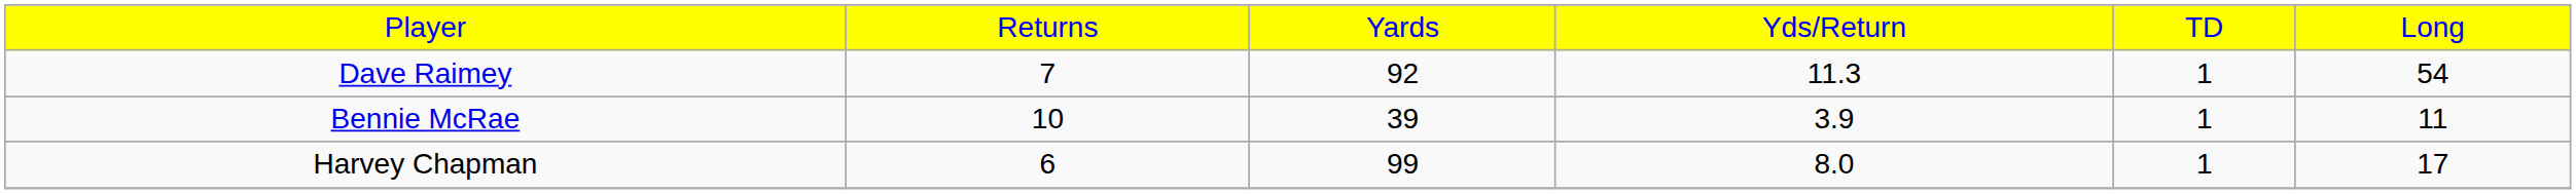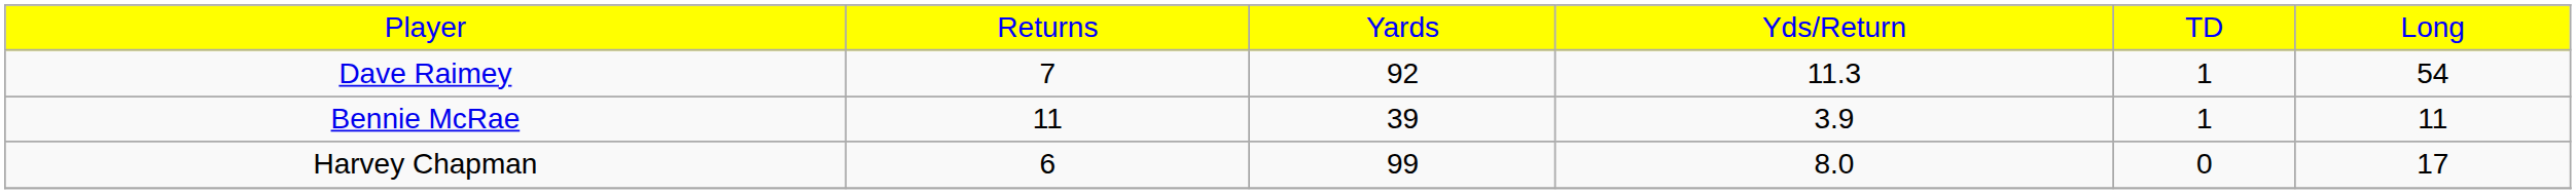 <table class="wikitable" width="90%">
 <tr align="center"  style="background:yellow;color:blue;">
 <td>Player</td>
 <td>Returns</td>
 <td>Yards</td>
 <td>Yds/Return</td>
 <td>TD</td>
 <td>Long</td>
 </tr>
 <tr align="center" bgcolor="">
 <td><a href='#'>Dave Raimey</a></td>
 <td>7</td>
 <td>92</td>
 <td>11.3</td>
 <td>1</td>
 <td>54</td>
 </tr>
 <tr align="center" bgcolor="">
 <td><a href='#'>Bennie McRae</a></td>
-<td>10</td>
+<td>11</td>
 <td>39</td>
 <td>3.9</td>
 <td>1</td>
 <td>11</td>
 </tr>
 <tr align="center" bgcolor="">
 <td>Harvey Chapman</td>
 <td>6</td>
 <td>99</td>
 <td>8.0</td>
-<td>1</td>
+<td>0</td>
 <td>17</td>
 </tr>
 <tr>
 </tr>
 </table>
